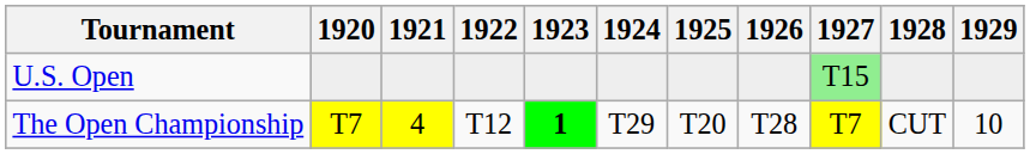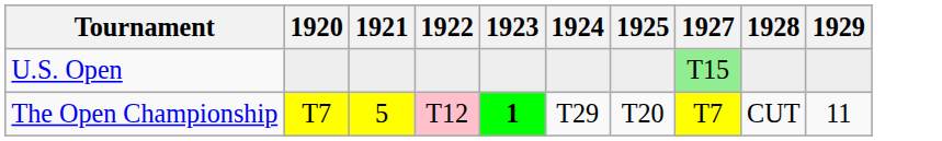 <table class="wikitable" style="font-size:95%;text-align:center;">
 <tr>
 <th>Tournament</th>
 <th>1920</th>
 <th>1921</th>
 <th>1922</th>
 <th>1923</th>
 <th>1924</th>
 <th>1925</th>
-<th>1926</th>
 <th>1927</th>
 <th>1928</th>
 <th>1929</th>
 </tr>
 <tr>
 <td align=left><a href='#'>U.S. Open</a></td>
-<td style="background:#eeeeee;"></td>
 <td style="background:#eeeeee;"></td>
 <td style="background:#eeeeee;"></td>
 <td style="background:#eeeeee;"></td>
 <td style="background:#eeeeee;"></td>
 <td style="background:#eeeeee;"></td>
 <td style="background:#eeeeee;"></td>
 <td style="background: lightgreen;">T15</td>
 <td style="background:#eeeeee;"></td>
 <td style="background:#eeeeee;"></td>
 </tr>
 <tr>
 <td align=left><a href='#'>The Open Championship</a></td>
 <td style="background:yellow;">T7</td>
-<td style="background:yellow;">4</td>
-<td>T12</td>
+<td style="background:yellow;">5</td>
+<td style="background: pink;">T12</td>
 <td style="background:lime;"><strong>1</strong></td>
 <td>T29</td>
 <td>T20</td>
-<td>T28</td>
 <td style="background:yellow;">T7</td>
 <td>CUT</td>
-<td>10</td>
+<td>11</td>
 </tr>
 </table>
